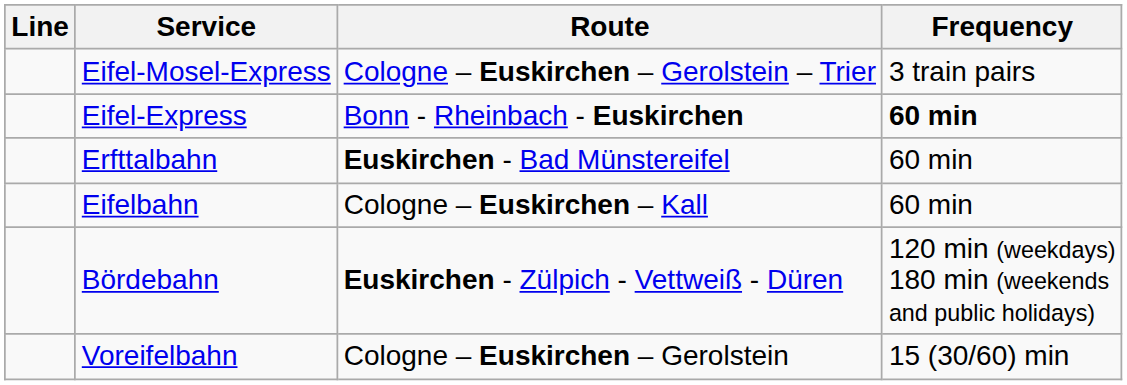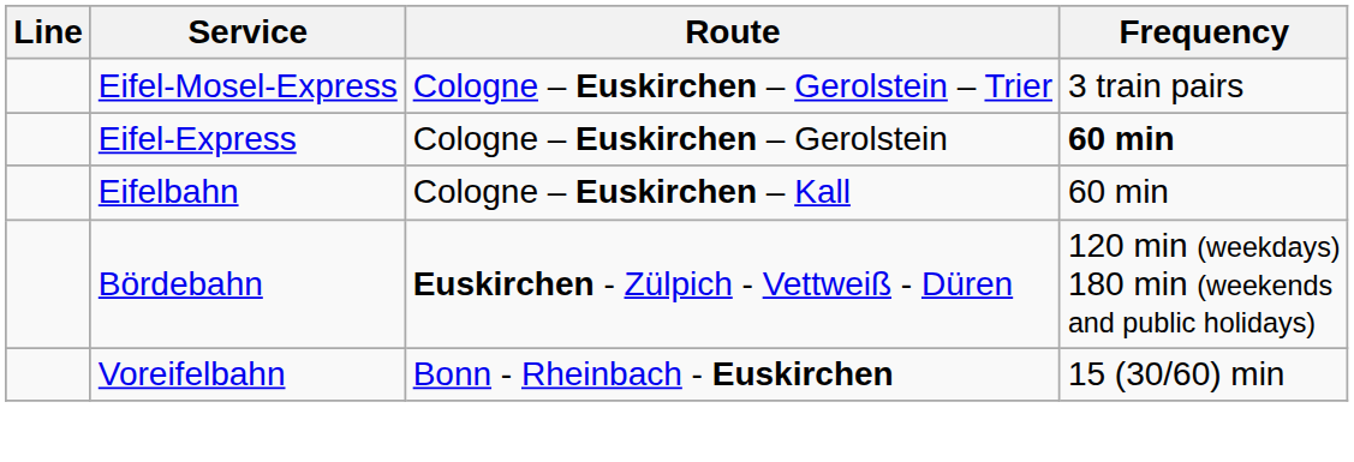 <table class="wikitable">
 <tr>
 <th>Line</th>
 <th>Service</th>
 <th>Route</th>
 <th>Frequency</th>
 </tr>
 <tr>
 <td></td>
 <td><a href='#'>Eifel-Mosel-Express</a></td>
 <td><a href='#'>Cologne</a> – <strong>Euskirchen</strong> – <a href='#'>Gerolstein</a> – <a href='#'>Trier</a></td>
 <td>3 train pairs</td>
 </tr>
 <tr>
 <td></td>
 <td><a href='#'>Eifel-Express</a></td>
-<td><a href='#'>Bonn</a> - <a href='#'>Rheinbach</a> - <strong>Euskirchen</strong></td>
+<td>Cologne – <strong>Euskirchen</strong> – Gerolstein</td>
 <td><strong>60 min</strong></td>
-</tr>
-<tr '>
-<td></td>
-<td><a href='#'>Erfttalbahn</a></td>
-<td><strong>Euskirchen</strong> - <a href='#'>Bad Münstereifel</a></td>
-<td>60 min</td>
 </tr>
 <tr>
 <td></td>
 <td><a href='#'>Eifelbahn</a></td>
 <td>Cologne – <strong>Euskirchen</strong> – <a href='#'>Kall</a></td>
 <td>60 min</td>
 </tr>
 <tr>
 <td></td>
 <td><a href='#'>Bördebahn</a></td>
 <td><strong>Euskirchen</strong> - <a href='#'>Zülpich</a> - <a href='#'>Vettweiß</a> - <a href='#'>Düren</a></td>
 <td>120 min <small>(weekdays)</small><br>180 min <small>(weekends <br>and public holidays)</small></td>
 </tr>
 <tr>
 <td></td>
 <td><a href='#'>Voreifelbahn</a></td>
-<td>Cologne – <strong>Euskirchen</strong> – Gerolstein</td>
+<td><a href='#'>Bonn</a> - <a href='#'>Rheinbach</a> - <strong>Euskirchen</strong></td>
 <td>15 (30/60) min</td>
 </tr>
 </table>
